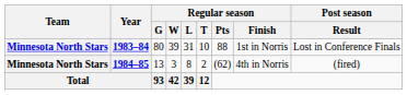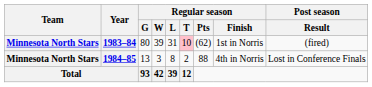 <table class="wikitable" style="font-size: 95%; text-align:center;">
 <tr>
 <th rowspan="2">Team</th>
 <th rowspan="2">Year</th>
 <th colspan="6">Regular season</th>
 <th colspan="1">Post season</th>
 </tr>
 <tr>
 <th>G</th>
 <th>W</th>
 <th>L</th>
 <th>T</th>
 <th>Pts</th>
 <th>Finish</th>
 <th>Result</th>
 </tr>
 <tr>
 <th><a href='#'>Minnesota North Stars</a></th>
 <th><a href='#'>1983–84</a></th>
 <td>80</td>
 <td>39</td>
 <td>31</td>
-<td>10</td>
-<td>88</td>
+<td style="background: pink;">10</td>
+<td>(62)</td>
 <td>1st in Norris</td>
-<td>Lost in Conference Finals</td>
+<td>(fired)</td>
 </tr>
 <tr>
 <th>Minnesota North Stars</th>
 <th><a href='#'>1984–85</a></th>
 <td>13</td>
 <td>3</td>
 <td>8</td>
 <td>2</td>
-<td>(62)</td>
+<td>88</td>
 <td>4th in Norris</td>
-<td>(fired)</td>
+<td>Lost in Conference Finals</td>
 </tr>
 <tr>
 <th colspan="2">Total</th>
 <th>93</th>
 <th>42</th>
 <th>39</th>
 <th>12</th>
 </tr>
 </table>
